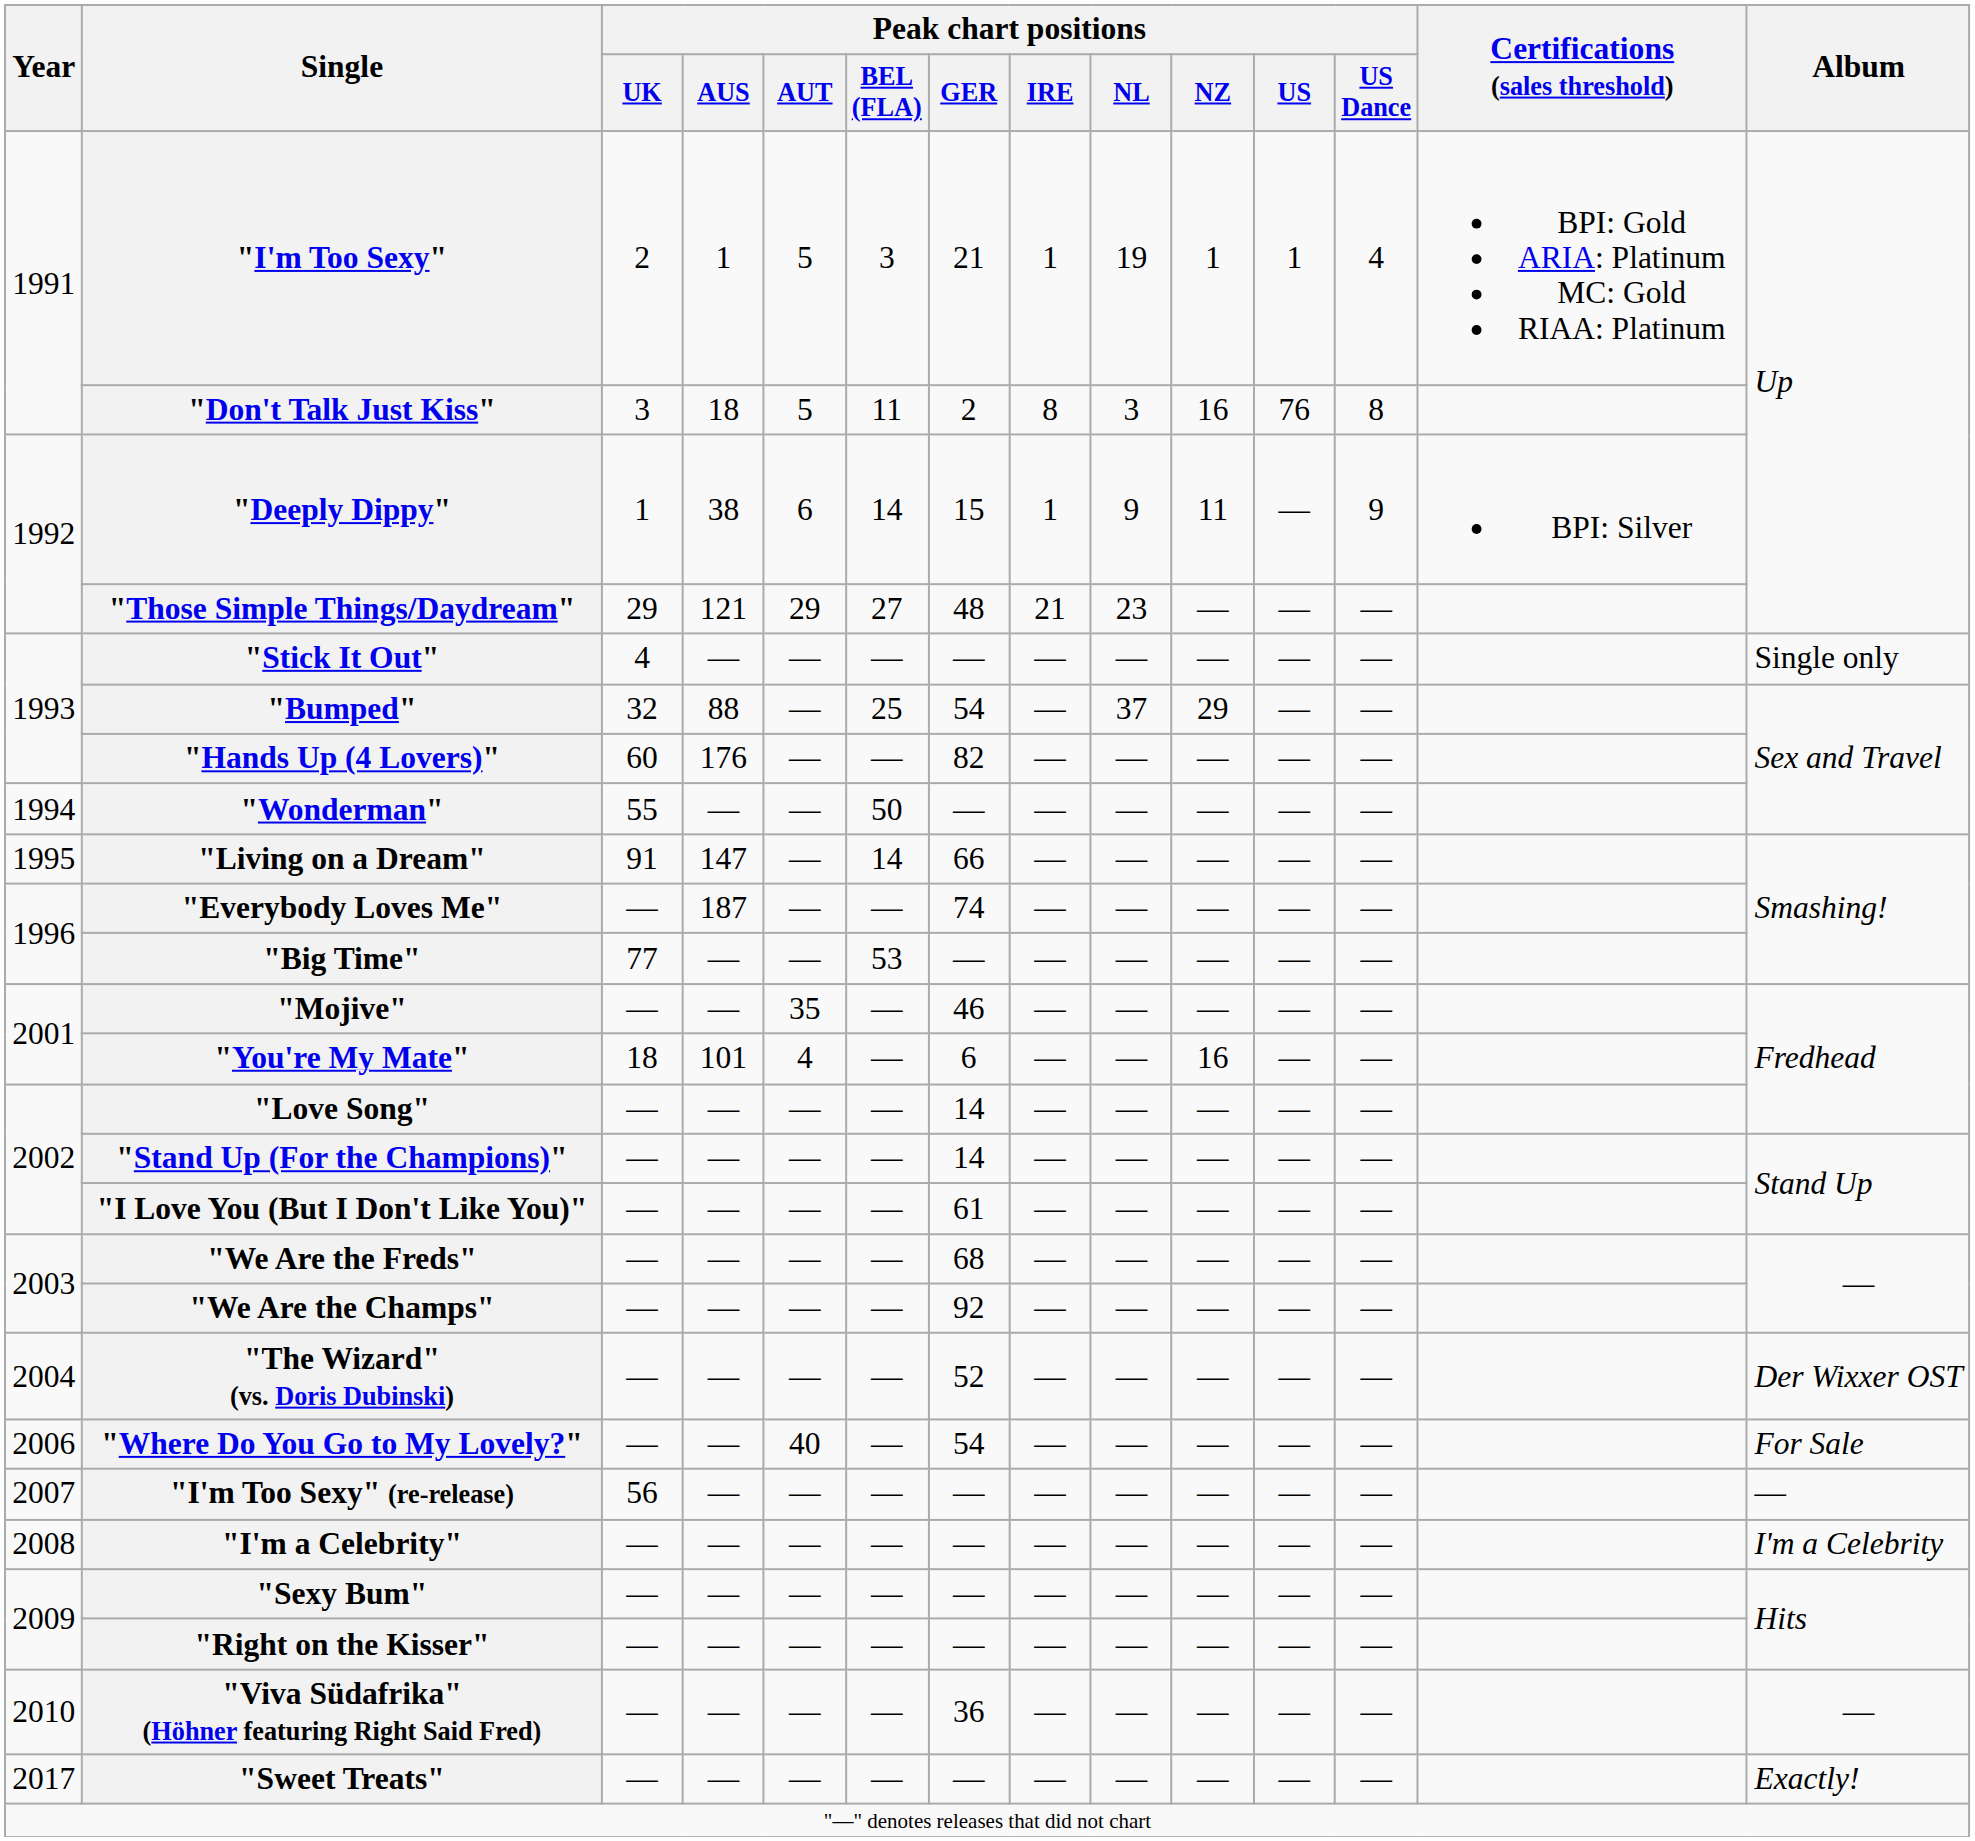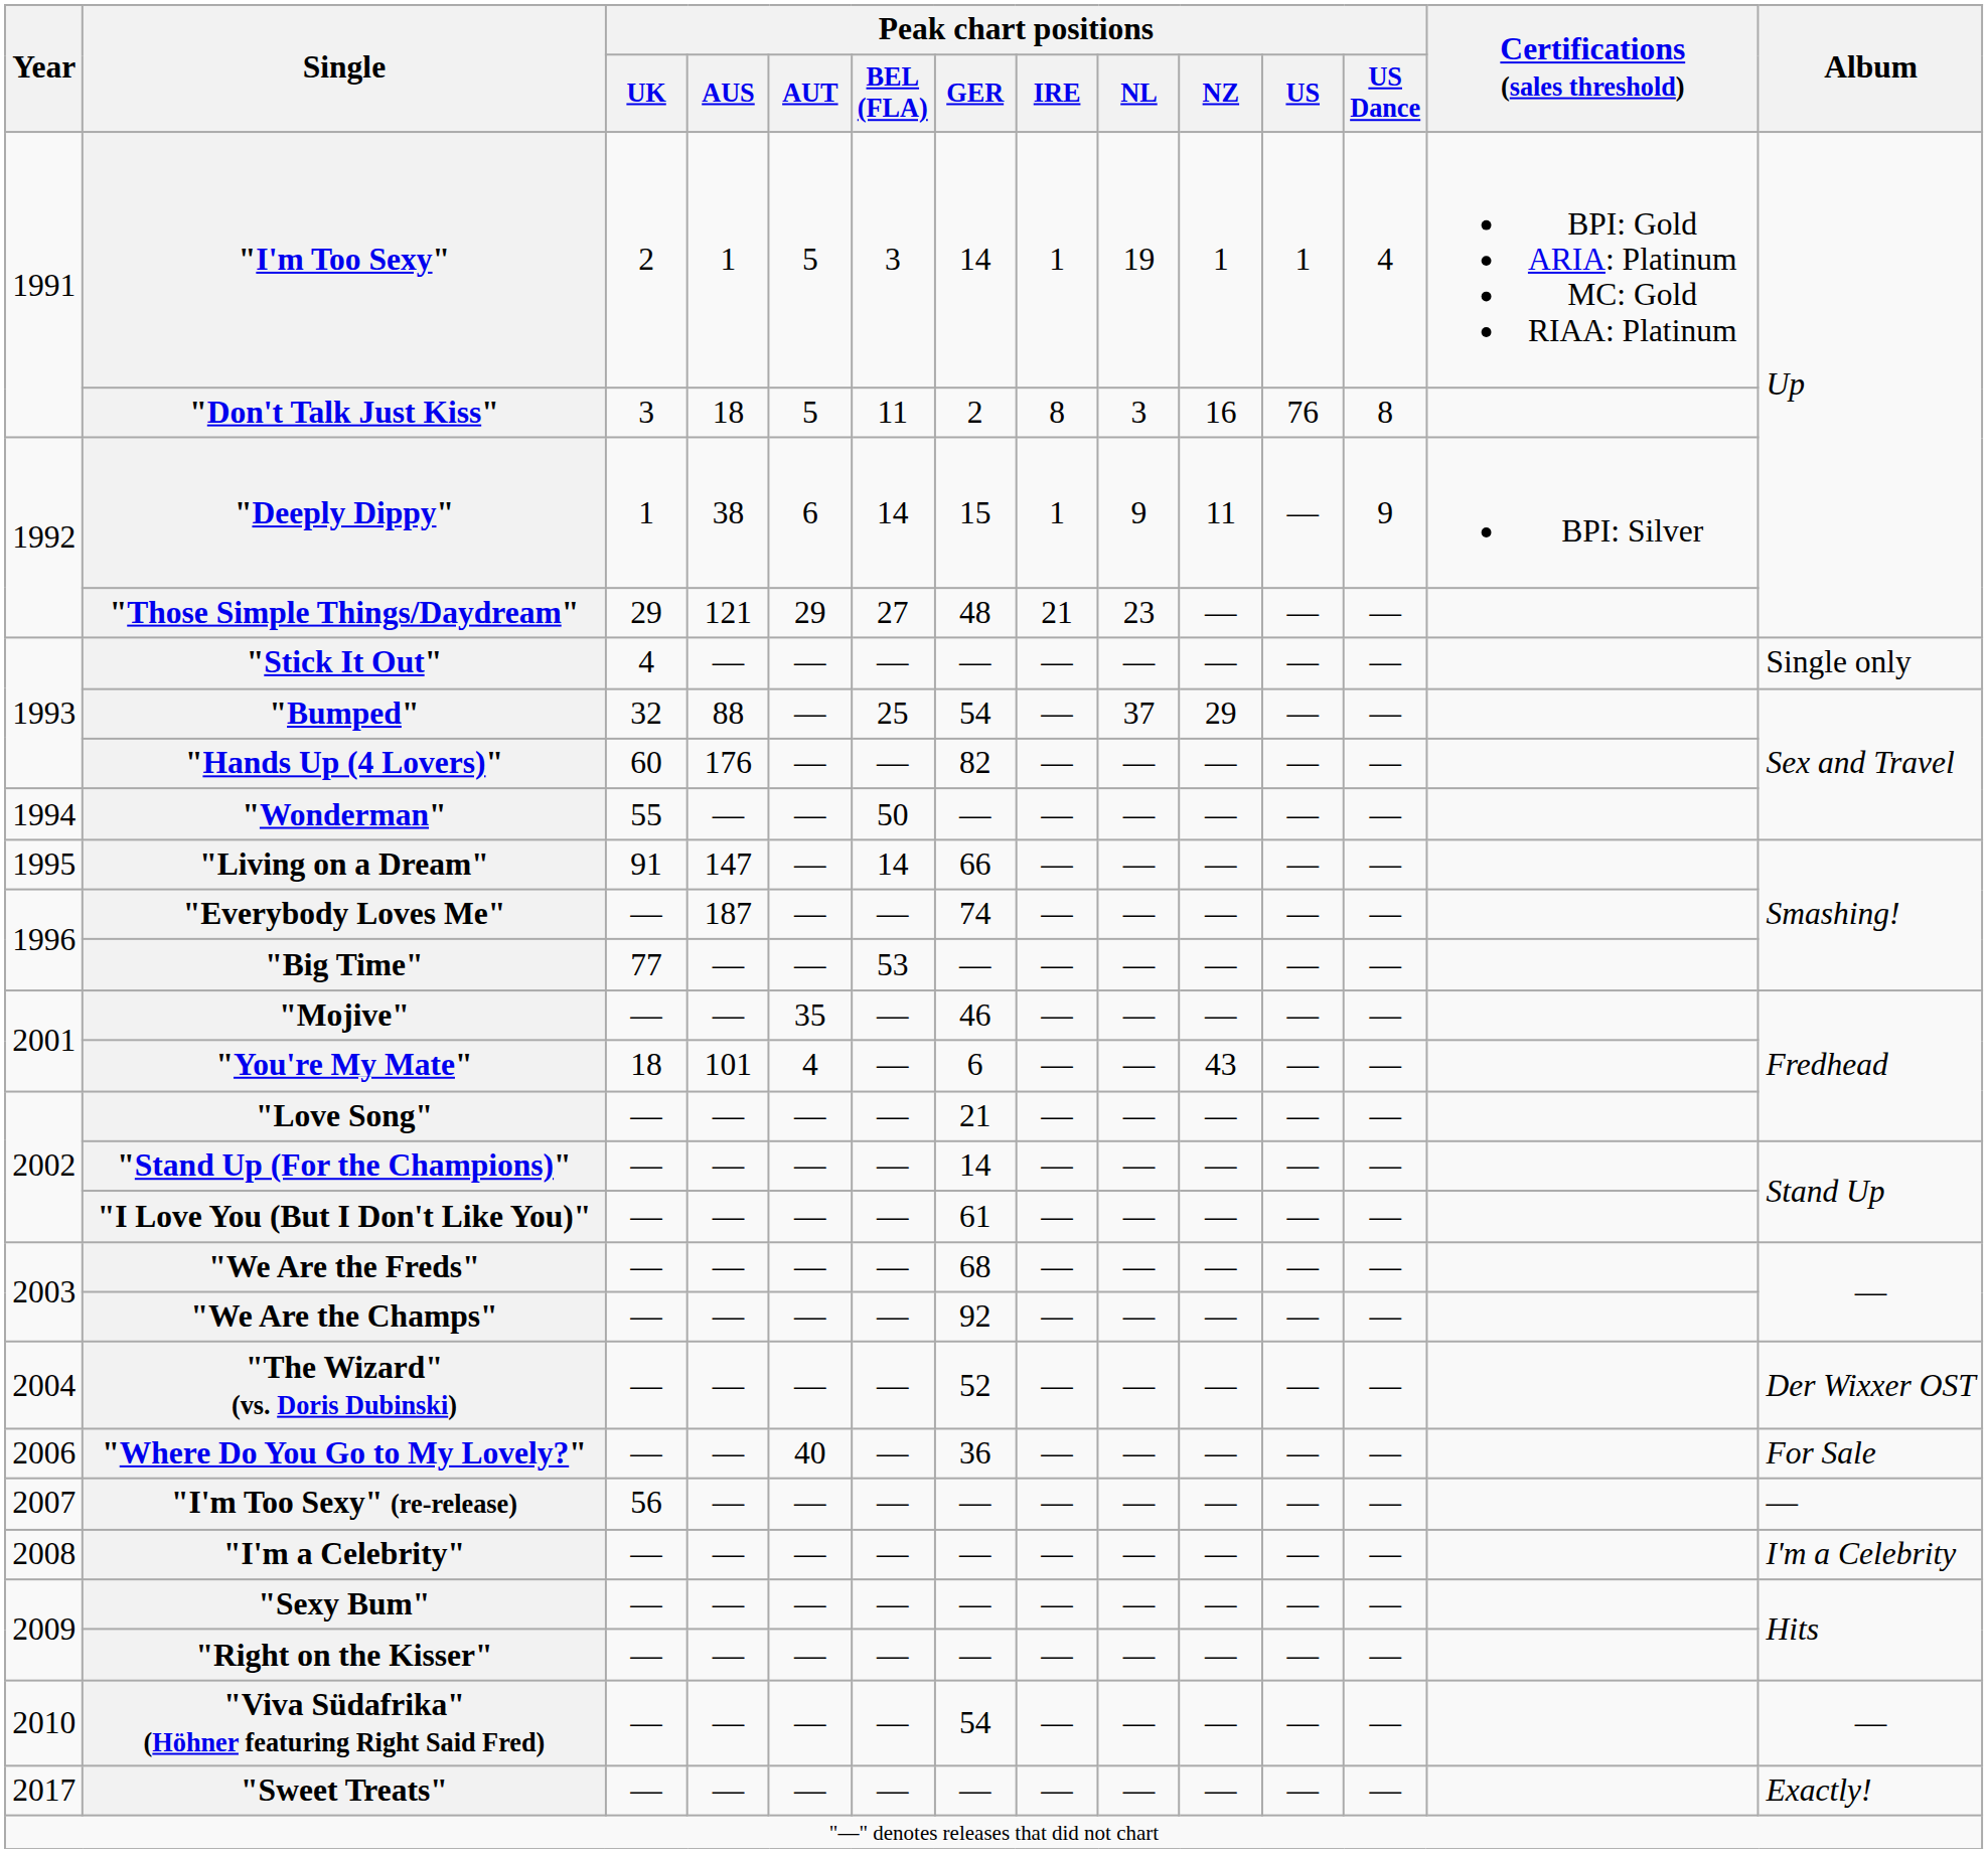 <table class="wikitable plainrowheaders" style="text-align:center;">
 <tr>
 <th rowspan="2">Year</th>
 <th rowspan="2" style="width:16em;">Single</th>
 <th colspan="10">Peak chart positions</th>
 <th rowspan="2" style="width:10em;"><a href='#'>Certifications</a><br><small>(<a href='#'>sales threshold</a>)</small></th>
 <th rowspan="2">Album</th>
 </tr>
 <tr style="font-size:smaller;">
 <th style="width:35px;"><a href='#'>UK</a><br></th>
 <th style="width:35px;"><a href='#'>AUS</a><br></th>
 <th style="width:35px;"><a href='#'>AUT</a><br></th>
 <th style="width:35px;"><a href='#'>BEL<br>(FLA)</a><br></th>
 <th style="width:35px;"><a href='#'>GER</a><br></th>
 <th style="width:35px;"><a href='#'>IRE</a><br></th>
 <th style="width:35px;"><a href='#'>NL</a><br></th>
 <th style="width:35px;"><a href='#'>NZ</a><br></th>
 <th style="width:35px;"><a href='#'>US</a><br></th>
 <th style="width:35px;"><a href='#'>US<br>Dance</a><br></th>
 </tr>
 <tr>
 <td rowspan="2">1991</td>
 <th scope="row">"<a href='#'>I'm Too Sexy</a>" </th>
 <td>2</td>
 <td>1</td>
 <td>5</td>
 <td>3</td>
-<td>21</td>
+<td>14</td>
 <td>1</td>
 <td>19</td>
 <td>1</td>
 <td>1</td>
 <td>4</td>
 <td><br><ul><li>BPI: Gold</li><li><a href='#'>ARIA</a>: Platinum</li><li>MC: Gold</li><li>RIAA: Platinum</li></ul></td>
 <td style="text-align:left;" rowspan="4"><em>Up</em></td>
 </tr>
 <tr>
 <th scope="row">"<a href='#'>Don't Talk Just Kiss</a>" </th>
 <td>3</td>
 <td>18</td>
 <td>5</td>
 <td>11</td>
 <td>2</td>
 <td>8</td>
 <td>3</td>
 <td>16</td>
 <td>76</td>
 <td>8</td>
 <td></td>
 </tr>
 <tr>
 <td rowspan="2">1992</td>
 <th scope="row">"<a href='#'>Deeply Dippy</a>" </th>
 <td>1</td>
 <td>38</td>
 <td>6</td>
 <td>14</td>
 <td>15</td>
 <td>1</td>
 <td>9</td>
 <td>11</td>
 <td>—</td>
 <td>9</td>
 <td><br><ul><li>BPI: Silver</li></ul></td>
 </tr>
 <tr>
 <th scope="row">"<a href='#'>Those Simple Things/Daydream</a>" </th>
 <td>29</td>
 <td>121</td>
 <td>29</td>
 <td>27</td>
 <td>48</td>
 <td>21</td>
 <td>23</td>
 <td>—</td>
 <td>—</td>
 <td>—</td>
 <td></td>
 </tr>
 <tr>
 <td rowspan="3">1993</td>
 <th scope="row">"<a href='#'>Stick It Out</a>" </th>
 <td>4</td>
 <td>—</td>
 <td>—</td>
 <td>—</td>
 <td>—</td>
 <td>—</td>
 <td>—</td>
 <td>—</td>
 <td>—</td>
 <td>—</td>
 <td></td>
 <td style="text-align:left;">Single only</td>
 </tr>
 <tr>
 <th scope="row">"<a href='#'>Bumped</a>" </th>
 <td>32</td>
 <td>88</td>
 <td>—</td>
 <td>25</td>
 <td>54</td>
 <td>—</td>
 <td>37</td>
 <td>29</td>
 <td>—</td>
 <td>—</td>
 <td></td>
 <td style="text-align:left;" rowspan="3"><em>Sex and Travel</em></td>
 </tr>
 <tr>
 <th scope="row">"<a href='#'>Hands Up (4 Lovers)</a>" </th>
 <td>60</td>
 <td>176</td>
 <td>—</td>
 <td>—</td>
 <td>82</td>
 <td>—</td>
 <td>—</td>
 <td>—</td>
 <td>—</td>
 <td>—</td>
 <td></td>
 </tr>
 <tr>
 <td>1994</td>
 <th scope="row">"<a href='#'>Wonderman</a>" </th>
 <td>55</td>
 <td>—</td>
 <td>—</td>
 <td>50</td>
 <td>—</td>
 <td>—</td>
 <td>—</td>
 <td>—</td>
 <td>—</td>
 <td>—</td>
 <td></td>
 </tr>
 <tr>
 <td>1995</td>
 <th scope="row">"Living on a Dream" </th>
 <td>91</td>
 <td>147</td>
 <td>—</td>
 <td>14</td>
 <td>66</td>
 <td>—</td>
 <td>—</td>
 <td>—</td>
 <td>—</td>
 <td>—</td>
 <td></td>
 <td style="text-align:left;" rowspan="3"><em>Smashing!</em></td>
 </tr>
 <tr>
 <td rowspan="2">1996</td>
 <th scope="row">"Everybody Loves Me" </th>
 <td>—</td>
 <td>187</td>
 <td>—</td>
 <td>—</td>
 <td>74</td>
 <td>—</td>
 <td>—</td>
 <td>—</td>
 <td>—</td>
 <td>—</td>
 <td></td>
 </tr>
 <tr>
 <th scope="row">"Big Time" </th>
 <td>77</td>
 <td>—</td>
 <td>—</td>
 <td>53</td>
 <td>—</td>
 <td>—</td>
 <td>—</td>
 <td>—</td>
 <td>—</td>
 <td>—</td>
 <td></td>
 </tr>
 <tr>
 <td rowspan="2">2001</td>
 <th scope="row">"Mojive" </th>
 <td>—</td>
 <td>—</td>
 <td>35</td>
 <td>—</td>
 <td>46</td>
 <td>—</td>
 <td>—</td>
 <td>—</td>
 <td>—</td>
 <td>—</td>
 <td></td>
 <td style="text-align:left;" rowspan="3"><em>Fredhead</em></td>
 </tr>
 <tr>
 <th scope="row">"<a href='#'>You're My Mate</a>" </th>
 <td>18</td>
 <td>101</td>
 <td>4</td>
 <td>—</td>
 <td>6</td>
 <td>—</td>
 <td>—</td>
-<td>16</td>
+<td>43</td>
 <td>—</td>
 <td>—</td>
 <td></td>
 </tr>
 <tr>
 <td rowspan="3">2002</td>
 <th scope="row">"Love Song" </th>
 <td>—</td>
 <td>—</td>
 <td>—</td>
 <td>—</td>
-<td>14</td>
+<td>21</td>
 <td>—</td>
 <td>—</td>
 <td>—</td>
 <td>—</td>
 <td>—</td>
 <td></td>
 </tr>
 <tr>
 <th scope="row">"<a href='#'>Stand Up (For the Champions)</a>" </th>
 <td>—</td>
 <td>—</td>
 <td>—</td>
 <td>—</td>
 <td>14</td>
 <td>—</td>
 <td>—</td>
 <td>—</td>
 <td>—</td>
 <td>—</td>
 <td></td>
 <td rowspan="2" style="text-align:left;"><em>Stand Up</em></td>
 </tr>
 <tr>
 <th scope="row">"I Love You (But I Don't Like You)" </th>
 <td>—</td>
 <td>—</td>
 <td>—</td>
 <td>—</td>
 <td>61</td>
 <td>—</td>
 <td>—</td>
 <td>—</td>
 <td>—</td>
 <td>—</td>
 <td></td>
 </tr>
 <tr>
 <td rowspan="2">2003</td>
 <th scope="row">"We Are the Freds" </th>
 <td>—</td>
 <td>—</td>
 <td>—</td>
 <td>—</td>
 <td>68</td>
 <td>—</td>
 <td>—</td>
 <td>—</td>
 <td>—</td>
 <td>—</td>
 <td></td>
 <td rowspan="2">—</td>
 </tr>
 <tr>
 <th scope="row">"We Are the Champs" </th>
 <td>—</td>
 <td>—</td>
 <td>—</td>
 <td>—</td>
 <td>92</td>
 <td>—</td>
 <td>—</td>
 <td>—</td>
 <td>—</td>
 <td>—</td>
 <td></td>
 </tr>
 <tr>
 <td>2004</td>
 <th scope="row">"The Wizard" <br><small>(vs. <a href='#'>Doris Dubinski</a>)</small> </th>
 <td>—</td>
 <td>—</td>
 <td>—</td>
 <td>—</td>
 <td>52</td>
 <td>—</td>
 <td>—</td>
 <td>—</td>
 <td>—</td>
 <td>—</td>
 <td></td>
 <td style="text-align:left;"><em>Der Wixxer OST</em></td>
 </tr>
 <tr>
 <td>2006</td>
 <th scope="row">"<a href='#'>Where Do You Go to My Lovely?</a>" </th>
 <td>—</td>
 <td>—</td>
 <td>40</td>
 <td>—</td>
-<td>54</td>
+<td>36</td>
 <td>—</td>
 <td>—</td>
 <td>—</td>
 <td>—</td>
 <td>—</td>
 <td></td>
 <td style="text-align:left;"><em>For Sale</em></td>
 </tr>
 <tr>
 <td>2007</td>
 <th scope="row">"I'm Too Sexy" <small>(re-release)</small> </th>
 <td>56</td>
 <td>—</td>
 <td>—</td>
 <td>—</td>
 <td>—</td>
 <td>—</td>
 <td>—</td>
 <td>—</td>
 <td>—</td>
 <td>—</td>
 <td></td>
 <td style="text-align:left;">—</td>
 </tr>
 <tr>
 <td>2008</td>
 <th scope="row">"I'm a Celebrity"</th>
 <td>—</td>
 <td>—</td>
 <td>—</td>
 <td>—</td>
 <td>—</td>
 <td>—</td>
 <td>—</td>
 <td>—</td>
 <td>—</td>
 <td>—</td>
 <td></td>
 <td style="text-align:left;"><em>I'm a Celebrity</em></td>
 </tr>
 <tr>
 <td rowspan="2">2009</td>
 <th scope="row">"Sexy Bum"</th>
 <td>—</td>
 <td>—</td>
 <td>—</td>
 <td>—</td>
 <td>—</td>
 <td>—</td>
 <td>—</td>
 <td>—</td>
 <td>—</td>
 <td>—</td>
 <td></td>
 <td style="text-align:left;" rowspan="2"><em>Hits</em></td>
 </tr>
 <tr>
 <th scope="row">"Right on the Kisser"</th>
 <td>—</td>
 <td>—</td>
 <td>—</td>
 <td>—</td>
 <td>—</td>
 <td>—</td>
 <td>—</td>
 <td>—</td>
 <td>—</td>
 <td>—</td>
 <td></td>
 </tr>
 <tr>
 <td>2010</td>
 <th scope="row">"Viva Südafrika" <br><small>(<a href='#'>Höhner</a> featuring Right Said Fred)</small> </th>
 <td>—</td>
 <td>—</td>
 <td>—</td>
 <td>—</td>
-<td>36</td>
+<td>54</td>
 <td>—</td>
 <td>—</td>
 <td>—</td>
 <td>—</td>
 <td>—</td>
 <td></td>
 <td>—</td>
 </tr>
 <tr>
 <td>2017</td>
 <th scope="row">"Sweet Treats"</th>
 <td>—</td>
 <td>—</td>
 <td>—</td>
 <td>—</td>
 <td>—</td>
 <td>—</td>
 <td>—</td>
 <td>—</td>
 <td>—</td>
 <td>—</td>
 <td></td>
 <td style="text-align:left;"><em>Exactly!</em></td>
 </tr>
 <tr>
 <td colspan="15" style="font-size:8pt">"—" denotes releases that did not chart</td>
 </tr>
 </table>
